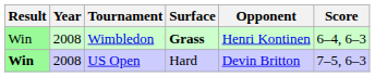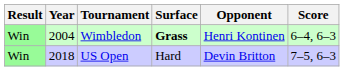 <table class="sortable wikitable">
 <tr>
 <th>Result</th>
 <th>Year</th>
 <th>Tournament</th>
 <th>Surface</th>
 <th>Opponent</th>
 <th class="unsortable">Score</th>
 </tr>
 <tr style="background:#cfc;">
 <td bgcolor=98FB98>Win</td>
-<td>2008</td>
+<td>2004</td>
 <td><a href='#'>Wimbledon</a></td>
 <td><strong>Grass</strong></td>
 <td> <a href='#'>Henri Kontinen</a></td>
 <td>6–4, 6–3</td>
 </tr>
 <tr style="background:#ccf;">
-<td bgcolor=98FB98><strong>Win</strong></td>
-<td>2008</td>
+<td bgcolor=98FB98>Win</td>
+<td>2018</td>
 <td><a href='#'>US Open</a></td>
 <td>Hard</td>
 <td> <a href='#'>Devin Britton</a></td>
 <td>7–5, 6–3</td>
 </tr>
 </table>
